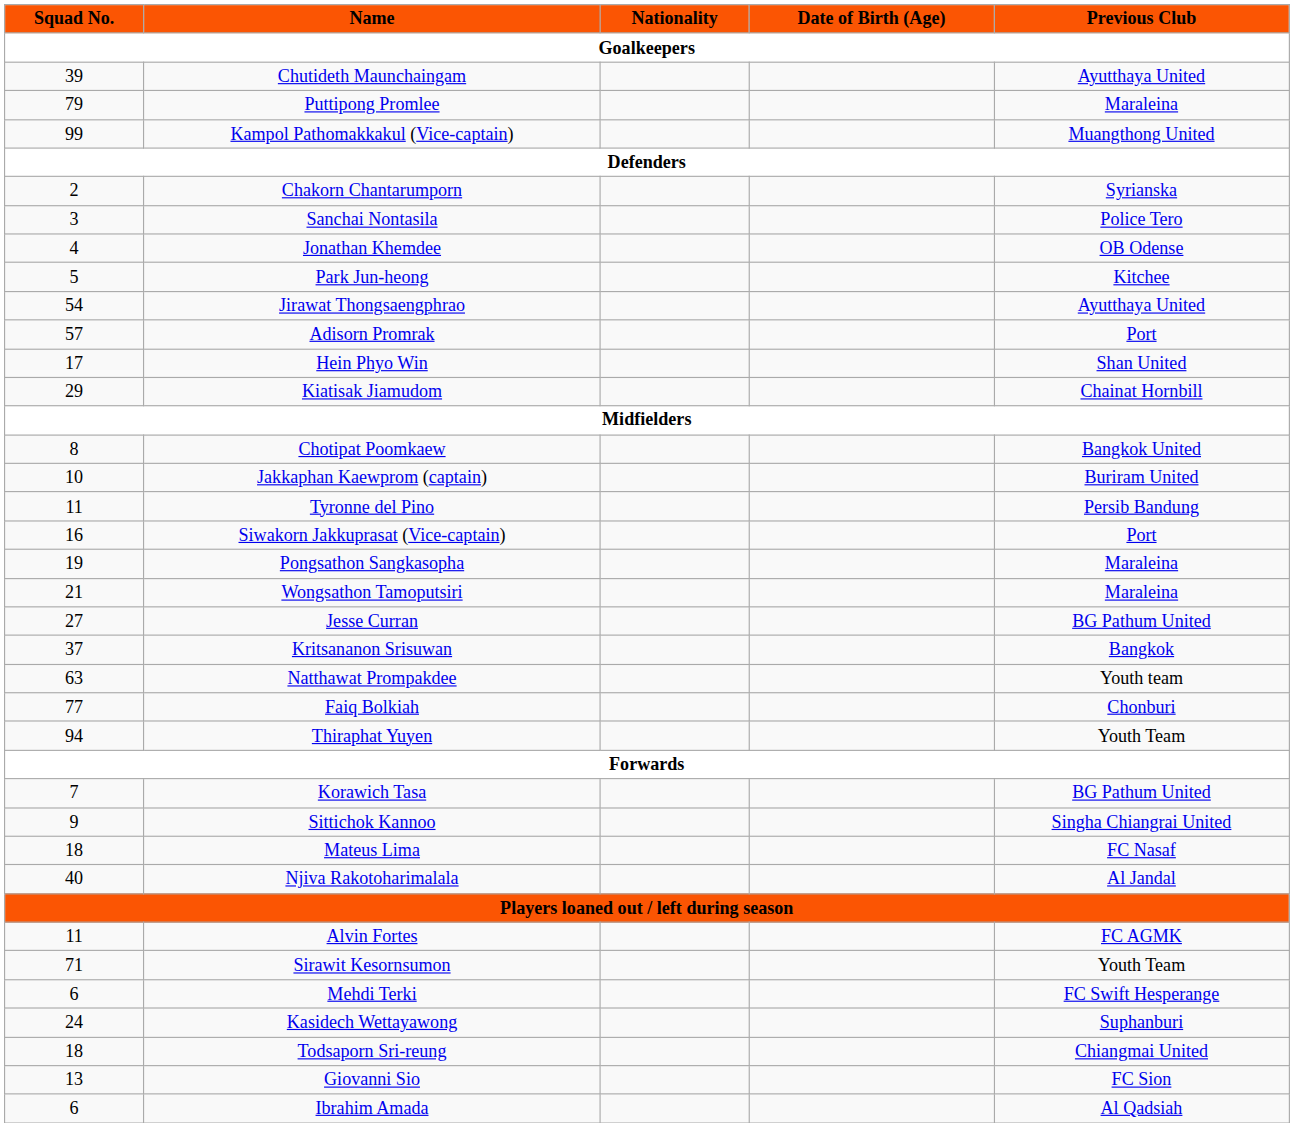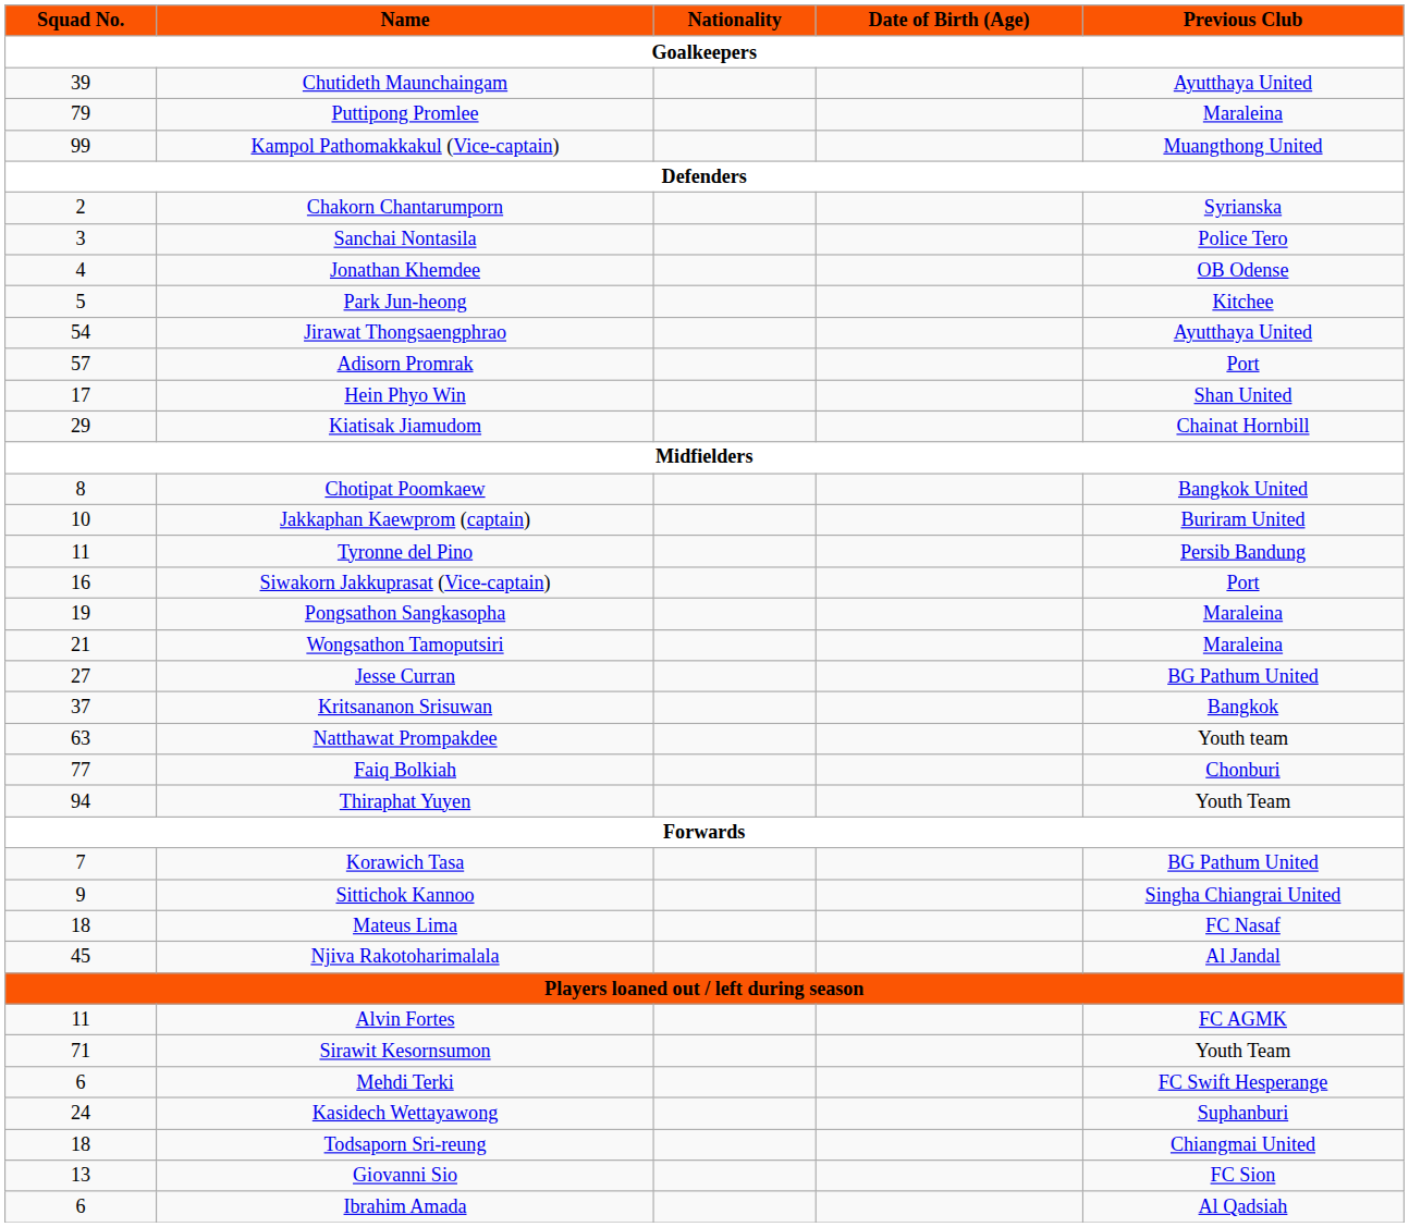 <table class="wikitable" style="text-align:center; font-size:100%; width:90%;">
 <tr>
 <th style="background:#fb5503; color:black; text-align:center;">Squad No.</th>
 <th style="background:#fb5503; color:black; text-align:center;">Name</th>
 <th style="background:#fb5503; color:black; text-align:center;">Nationality</th>
 <th style="background:#fb5503; color:black; text-align:center;">Date of Birth (Age)</th>
 <th style="background:#fb5503; color:black; text-align:center;">Previous Club</th>
 </tr>
 <tr>
 <th colspan="8" style="background:white; color:black; text-align:center">Goalkeepers</th>
 </tr>
 <tr>
 <td>39</td>
 <td><a href='#'>Chutideth Maunchaingam</a></td>
 <td></td>
 <td></td>
 <td> <a href='#'>Ayutthaya United</a></td>
 </tr>
 <tr>
 <td>79</td>
 <td><a href='#'>Puttipong Promlee</a></td>
 <td></td>
 <td></td>
 <td> <a href='#'>Maraleina</a></td>
 </tr>
 <tr>
 <td>99</td>
 <td><a href='#'>Kampol Pathomakkakul</a> (<a href='#'>Vice-captain</a>)</td>
 <td></td>
 <td></td>
 <td> <a href='#'>Muangthong United</a></td>
 </tr>
 <tr>
 <th colspan="8" style="background:white; color:black; text-align:center">Defenders</th>
 </tr>
 <tr>
 <td>2</td>
 <td><a href='#'>Chakorn Chantarumporn</a></td>
 <td></td>
 <td></td>
 <td> <a href='#'>Syrianska</a></td>
 </tr>
 <tr>
 <td>3</td>
 <td><a href='#'>Sanchai Nontasila</a></td>
 <td></td>
 <td></td>
 <td> <a href='#'>Police Tero</a></td>
 </tr>
 <tr>
 <td>4</td>
 <td><a href='#'>Jonathan Khemdee</a></td>
 <td></td>
 <td></td>
 <td> <a href='#'>OB Odense</a></td>
 </tr>
 <tr>
 <td>5</td>
 <td><a href='#'>Park Jun-heong</a></td>
 <td></td>
 <td></td>
 <td> <a href='#'>Kitchee</a></td>
 </tr>
 <tr>
 <td>54</td>
 <td><a href='#'>Jirawat Thongsaengphrao</a></td>
 <td></td>
 <td></td>
 <td> <a href='#'>Ayutthaya United</a></td>
 </tr>
 <tr>
 <td>57</td>
 <td><a href='#'>Adisorn Promrak</a></td>
 <td></td>
 <td></td>
 <td> <a href='#'>Port</a></td>
 </tr>
 <tr>
 <td>17</td>
 <td><a href='#'>Hein Phyo Win</a></td>
 <td></td>
 <td></td>
 <td> <a href='#'>Shan United</a></td>
 </tr>
 <tr>
 <td>29</td>
 <td><a href='#'>Kiatisak Jiamudom</a></td>
 <td></td>
 <td></td>
 <td> <a href='#'>Chainat Hornbill</a></td>
 </tr>
 <tr>
 <th colspan="8" style="background:white; color:black; text-align:center">Midfielders</th>
 </tr>
 <tr>
 <td>8</td>
 <td><a href='#'>Chotipat Poomkaew</a></td>
 <td></td>
 <td></td>
 <td> <a href='#'>Bangkok United</a></td>
 </tr>
 <tr>
 <td>10</td>
 <td><a href='#'>Jakkaphan Kaewprom</a> (<a href='#'>captain</a>)</td>
 <td></td>
 <td></td>
 <td> <a href='#'>Buriram United</a></td>
 </tr>
 <tr>
 <td>11</td>
 <td><a href='#'>Tyronne del Pino</a></td>
 <td></td>
 <td></td>
 <td> <a href='#'>Persib Bandung</a></td>
 </tr>
 <tr>
 <td>16</td>
 <td><a href='#'>Siwakorn Jakkuprasat</a> (<a href='#'>Vice-captain</a>)</td>
 <td></td>
 <td></td>
 <td> <a href='#'>Port</a></td>
 </tr>
 <tr>
 <td>19</td>
 <td><a href='#'>Pongsathon Sangkasopha</a></td>
 <td></td>
 <td></td>
 <td> <a href='#'>Maraleina</a></td>
 </tr>
 <tr>
 <td>21</td>
 <td><a href='#'>Wongsathon Tamoputsiri</a></td>
 <td></td>
 <td></td>
 <td> <a href='#'>Maraleina</a></td>
 </tr>
 <tr>
 <td>27</td>
 <td><a href='#'>Jesse Curran</a></td>
 <td></td>
 <td></td>
 <td> <a href='#'>BG Pathum United</a></td>
 </tr>
 <tr>
 <td>37</td>
 <td><a href='#'>Kritsananon Srisuwan</a></td>
 <td></td>
 <td></td>
 <td> <a href='#'>Bangkok</a></td>
 </tr>
 <tr>
 <td>63</td>
 <td><a href='#'>Natthawat Prompakdee</a></td>
 <td></td>
 <td></td>
 <td>Youth team</td>
 </tr>
 <tr>
 <td>77</td>
 <td><a href='#'>Faiq Bolkiah</a></td>
 <td></td>
 <td></td>
 <td> <a href='#'>Chonburi</a></td>
 </tr>
 <tr>
 <td>94</td>
 <td><a href='#'>Thiraphat Yuyen</a></td>
 <td></td>
 <td></td>
 <td>Youth Team</td>
 </tr>
 <tr>
 <th colspan="8" style="background:white; color:black; text-align:center">Forwards</th>
 </tr>
 <tr>
 <td>7</td>
 <td><a href='#'>Korawich Tasa</a></td>
 <td></td>
 <td></td>
 <td> <a href='#'>BG Pathum United</a></td>
 </tr>
 <tr>
 <td>9</td>
 <td><a href='#'>Sittichok Kannoo</a></td>
 <td></td>
 <td></td>
 <td> <a href='#'>Singha Chiangrai United</a></td>
 </tr>
 <tr>
 <td>18</td>
 <td><a href='#'>Mateus Lima</a></td>
 <td></td>
 <td></td>
 <td> <a href='#'>FC Nasaf</a></td>
 </tr>
 <tr>
-<td>40</td>
+<td>45</td>
 <td><a href='#'>Njiva Rakotoharimalala</a></td>
 <td></td>
 <td></td>
 <td> <a href='#'>Al Jandal</a></td>
 </tr>
 <tr>
 <th colspan="8" style="background:#fb5503; color:black; text-align:center">Players loaned out / left during season</th>
 </tr>
 <tr>
 <td>11</td>
 <td><a href='#'>Alvin Fortes</a></td>
 <td></td>
 <td></td>
 <td> <a href='#'>FC AGMK</a></td>
 </tr>
 <tr>
 <td>71</td>
 <td><a href='#'>Sirawit Kesornsumon</a></td>
 <td></td>
 <td></td>
 <td>Youth Team</td>
 </tr>
 <tr>
 <td>6</td>
 <td><a href='#'>Mehdi Terki</a></td>
 <td></td>
 <td></td>
 <td> <a href='#'>FC Swift Hesperange</a></td>
 </tr>
 <tr>
 <td>24</td>
 <td><a href='#'>Kasidech Wettayawong</a></td>
 <td></td>
 <td></td>
 <td> <a href='#'>Suphanburi</a></td>
 </tr>
 <tr>
 <td>18</td>
 <td><a href='#'>Todsaporn Sri-reung</a></td>
 <td></td>
 <td></td>
 <td> <a href='#'>Chiangmai United</a></td>
 </tr>
 <tr>
 <td>13</td>
 <td><a href='#'>Giovanni Sio</a></td>
 <td></td>
 <td></td>
 <td> <a href='#'>FC Sion</a></td>
 </tr>
 <tr>
 <td>6</td>
 <td><a href='#'>Ibrahim Amada</a></td>
 <td></td>
 <td></td>
 <td> <a href='#'>Al Qadsiah</a></td>
 </tr>
 <tr>
 </tr>
 </table>
